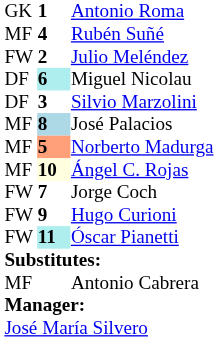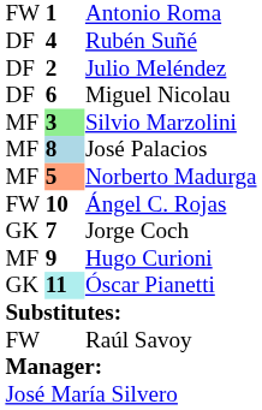 <table style="font-size:90%; margin:0.2em auto;" cellspacing="0" cellpadding="0">
 <tr>
 <th width="25"></th>
 <th width="25"></th>
 </tr>
 <tr>
-<td>GK</td>
+<td>FW</td>
 <td><strong>1</strong></td>
 <td> <a href='#'>Antonio Roma</a></td>
 </tr>
 <tr>
-<td>MF</td>
+<td>DF</td>
 <td><strong>4</strong></td>
 <td> <a href='#'>Rubén Suñé</a></td>
 </tr>
 <tr>
-<td>FW</td>
+<td>DF</td>
 <td><strong>2</strong></td>
 <td> <a href='#'>Julio Meléndez</a></td>
 </tr>
 <tr>
 <td>DF</td>
-<td style="background: paleturquoise;"><strong>6</strong></td>
+<td><strong>6</strong></td>
 <td> Miguel Nicolau</td>
 </tr>
 <tr>
-<td>DF</td>
-<td><strong>3</strong></td>
+<td>MF</td>
+<td style="background: lightgreen;"><strong>3</strong></td>
 <td> <a href='#'>Silvio Marzolini</a></td>
 </tr>
 <tr>
 <td>MF</td>
 <td style="background: lightblue;"><strong>8</strong></td>
 <td> José Palacios</td>
 </tr>
 <tr>
 <td>MF</td>
 <td style="background: lightsalmon;"><strong>5</strong></td>
 <td> <a href='#'>Norberto Madurga</a></td>
 </tr>
 <tr>
-<td>MF</td>
-<td style="background: lightyellow;"><strong>10</strong></td>
+<td>FW</td>
+<td><strong>10</strong></td>
 <td> <a href='#'>Ángel C. Rojas</a></td>
 </tr>
 <tr>
-<td>FW</td>
+<td>GK</td>
 <td><strong>7</strong></td>
 <td> Jorge Coch</td>
 </tr>
 <tr>
-<td>FW</td>
+<td>MF</td>
 <td><strong>9</strong></td>
 <td> <a href='#'>Hugo Curioni</a></td>
 <td></td>
 <td></td>
 </tr>
 <tr>
-<td>FW</td>
+<td>GK</td>
 <td style="background: paleturquoise;"><strong>11</strong></td>
 <td> <a href='#'>Óscar Pianetti</a></td>
 <td></td>
 <td></td>
 </tr>
 <tr>
 <td colspan=3><strong>Substitutes:</strong></td>
 </tr>
 <tr>
-<td>MF</td>
+<td>FW</td>
 <td></td>
-<td> Antonio Cabrera</td>
+<td> Raúl Savoy</td>
 <td></td>
 <td></td>
 </tr>
 <tr>
 <td colspan=3><strong>Manager:</strong></td>
 </tr>
 <tr>
 <td colspan=4> <a href='#'>José María Silvero</a></td>
 </tr>
 </table>
